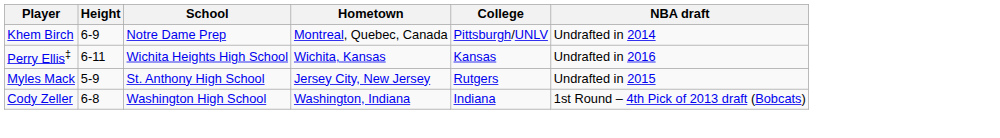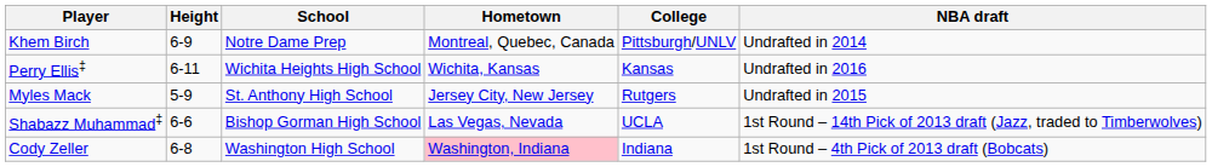 <table class="wikitable">
 <tr>
 <th>Player</th>
 <th>Height</th>
 <th>School</th>
 <th>Hometown</th>
 <th>College</th>
 <th>NBA draft</th>
 </tr>
 <tr>
 <td><a href='#'>Khem Birch</a></td>
 <td>6-9</td>
 <td><a href='#'>Notre Dame Prep</a></td>
 <td><a href='#'>Montreal</a>, Quebec, Canada</td>
 <td><a href='#'>Pittsburgh</a>/<a href='#'>UNLV</a></td>
 <td>Undrafted in <a href='#'>2014</a></td>
 </tr>
 <tr>
 <td><a href='#'>Perry Ellis</a><sup>‡</sup></td>
 <td>6-11</td>
 <td><a href='#'>Wichita Heights High School</a></td>
 <td><a href='#'>Wichita, Kansas</a></td>
 <td><a href='#'>Kansas</a></td>
 <td>Undrafted in <a href='#'>2016</a></td>
 </tr>
 <tr>
 <td><a href='#'>Myles Mack</a></td>
 <td>5-9</td>
 <td><a href='#'>St. Anthony High School</a></td>
 <td><a href='#'>Jersey City, New Jersey</a></td>
 <td><a href='#'>Rutgers</a></td>
 <td>Undrafted in <a href='#'>2015</a></td>
 </tr>
 <tr>
+<td><a href='#'>Shabazz Muhammad</a><sup>‡</sup></td>
+<td>6-6</td>
+<td><a href='#'>Bishop Gorman High School</a></td>
+<td><a href='#'>Las Vegas, Nevada</a></td>
+<td><a href='#'>UCLA</a></td>
+<td>1st Round – <a href='#'>14th Pick of 2013 draft</a> (<a href='#'>Jazz</a>, traded to <a href='#'>Timberwolves</a>)</td>
+</tr>
+<tr>
 <td><a href='#'>Cody Zeller</a></td>
 <td>6-8</td>
 <td><a href='#'>Washington High School</a></td>
-<td><a href='#'>Washington, Indiana</a></td>
+<td style="background: pink;"><a href='#'>Washington, Indiana</a></td>
 <td><a href='#'>Indiana</a></td>
 <td>1st Round – <a href='#'>4th Pick of 2013 draft</a> (<a href='#'>Bobcats</a>)</td>
 </tr>
 </table>
